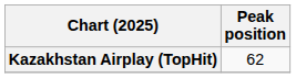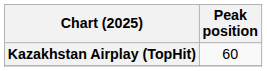 <table class="wikitable plainrowheaders" style="text-align:center">
 <tr>
 <th scope="col">Chart (2025)</th>
 <th scope="col">Peak<br>position</th>
 </tr>
 <tr>
 <th scope="row">Kazakhstan Airplay (TopHit)</th>
-<td>62</td>
+<td>60</td>
 </tr>
 <tr>
 </tr>
 </table>
